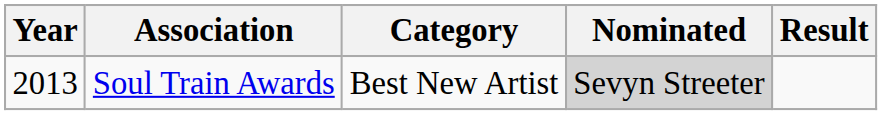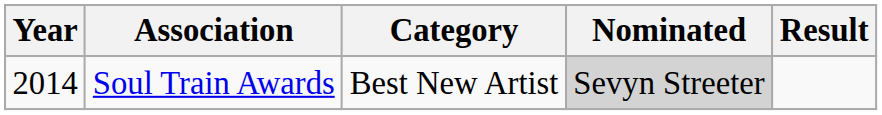 <table class="wikitable sortable">
 <tr>
 <th>Year</th>
 <th>Association</th>
 <th>Category</th>
 <th>Nominated</th>
 <th>Result</th>
 </tr>
 <tr>
-<td>2013</td>
+<td>2014</td>
 <td><a href='#'>Soul Train Awards</a></td>
 <td>Best New Artist</td>
 <td style="background: lightgrey;">Sevyn Streeter</td>
 <td></td>
 </tr>
 </table>
